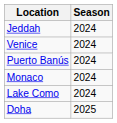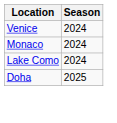 <table class="wikitable">
 <tr>
 <th>Location</th>
 <th>Season</th>
 </tr>
 <tr>
-<td> <a href='#'>Jeddah</a></td>
-<td>2024</td>
-</tr>
-<tr>
 <td nowrap=""> <a href='#'>Venice</a></td>
-<td>2024</td>
-</tr>
-<tr>
-<td> <a href='#'>Puerto Banús</a></td>
 <td>2024</td>
 </tr>
 <tr>
 <td> <a href='#'>Monaco</a></td>
 <td>2024</td>
 </tr>
 <tr>
 <td> <a href='#'>Lake Como</a></td>
 <td>2024</td>
 </tr>
 <tr>
 <td> <a href='#'>Doha</a></td>
 <td>2025</td>
 </tr>
 </table>
